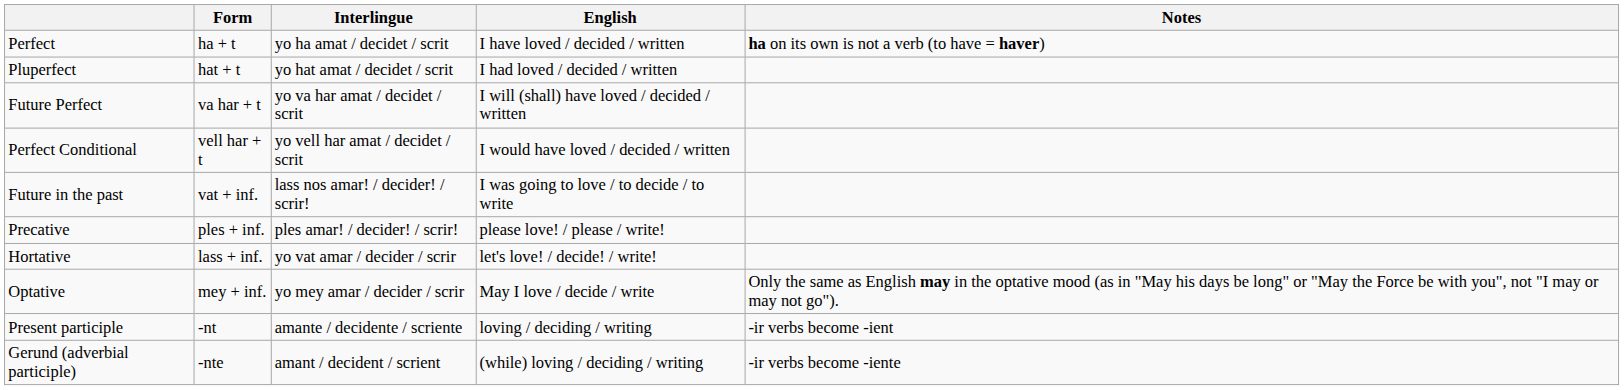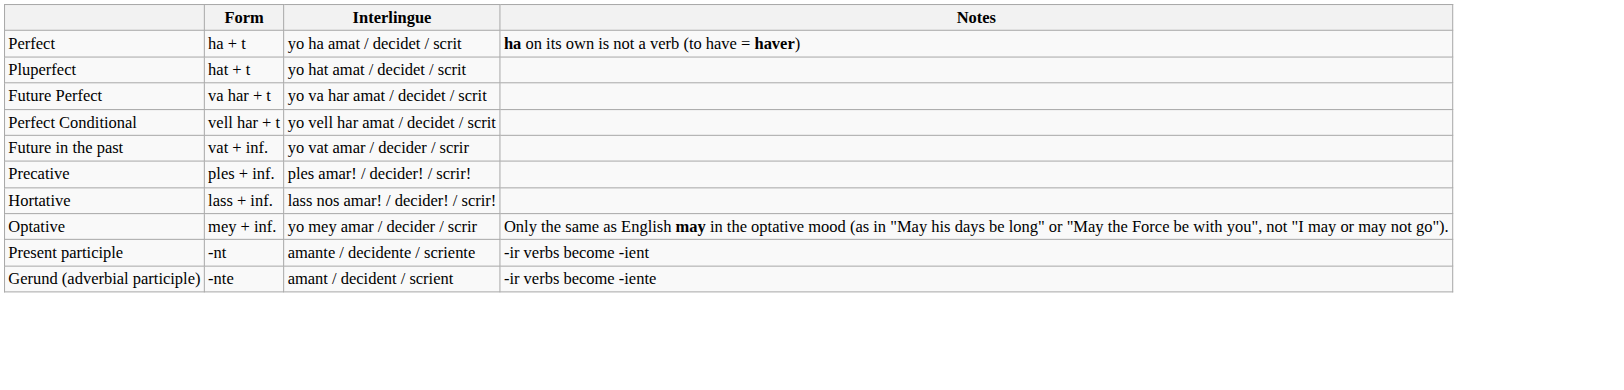 <table class="wikitable">
 <tr>
 <th></th>
 <th>Form</th>
 <th>Interlingue</th>
-<th>English</th>
 <th>Notes</th>
 </tr>
 <tr>
 <td>Perfect</td>
 <td>ha + t</td>
 <td>yo ha amat / decidet / scrit</td>
-<td>I have loved / decided / written</td>
 <td><strong>ha</strong> on its own is not a verb (to have = <strong>haver</strong>)</td>
 </tr>
 <tr>
 <td>Pluperfect</td>
 <td>hat + t</td>
 <td>yo hat amat / decidet / scrit</td>
-<td>I had loved / decided / written</td>
 <td></td>
 </tr>
 <tr>
 <td>Future Perfect</td>
 <td>va har + t</td>
 <td>yo va har amat / decidet / scrit</td>
-<td>I will (shall) have loved / decided / written</td>
 <td></td>
 </tr>
 <tr>
 <td>Perfect Conditional</td>
 <td>vell har + t</td>
 <td>yo vell har amat / decidet / scrit</td>
-<td>I would have loved / decided / written</td>
 <td></td>
 </tr>
 <tr>
 <td>Future in the past</td>
 <td>vat + inf.</td>
-<td>lass nos amar! / decider! / scrir!</td>
-<td>I was going to love / to decide / to write</td>
+<td>yo vat amar / decider / scrir</td>
 <td></td>
 </tr>
 <tr>
 <td>Precative</td>
 <td>ples + inf.</td>
 <td>ples amar! / decider! / scrir!</td>
-<td>please love! / please / write!</td>
 <td></td>
 </tr>
 <tr>
 <td>Hortative</td>
 <td>lass + inf.</td>
-<td>yo vat amar / decider / scrir</td>
-<td>let's love! / decide! / write!</td>
+<td>lass nos amar! / decider! / scrir!</td>
 <td></td>
 </tr>
 <tr>
 <td>Optative</td>
 <td>mey + inf.</td>
 <td>yo mey amar / decider / scrir</td>
-<td>May I love / decide / write</td>
 <td>Only the same as English <strong>may</strong> in the optative mood (as in "May his days be long" or "May the Force be with you", not "I may or may not go").</td>
 </tr>
 <tr>
 <td>Present participle</td>
 <td>-nt</td>
 <td>amante / decidente / scriente</td>
-<td>loving / deciding / writing</td>
 <td>-ir verbs become -ient</td>
 </tr>
 <tr>
 <td>Gerund (adverbial participle)</td>
 <td>-nte</td>
 <td>amant / decident / scrient</td>
-<td>(while) loving / deciding / writing</td>
 <td>-ir verbs become -iente</td>
 </tr>
 </table>
